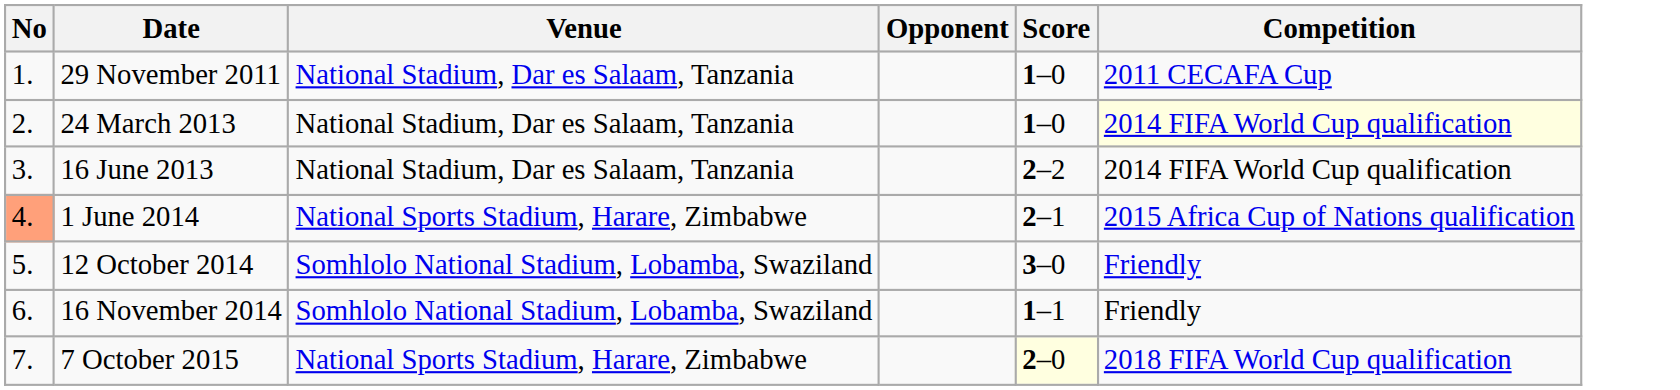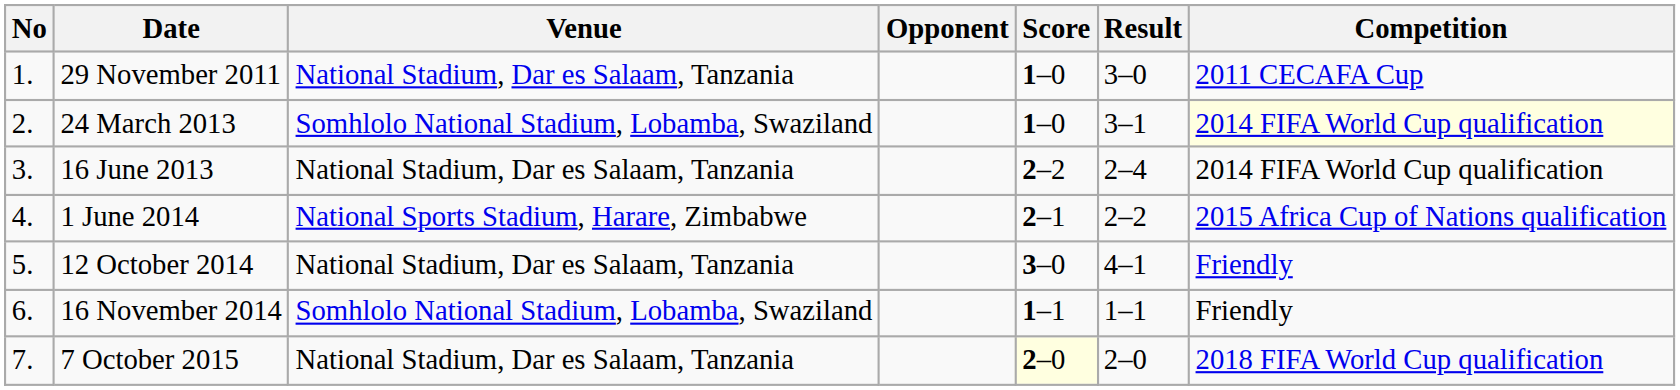 <table class="wikitable" style="font-size:85%;">
 <tr>
 <th>No</th>
 <th>Date</th>
 <th>Venue</th>
 <th>Opponent</th>
 <th>Score</th>
+<th>Result</th>
 <th>Competition</th>
 </tr>
 <tr>
 <td>1.</td>
 <td>29 November 2011</td>
 <td><a href='#'>National Stadium</a>, <a href='#'>Dar es Salaam</a>, Tanzania</td>
 <td></td>
 <td><strong>1</strong>–0</td>
+<td>3–0</td>
 <td><a href='#'>2011 CECAFA Cup</a></td>
 </tr>
 <tr>
 <td>2.</td>
 <td>24 March 2013</td>
-<td>National Stadium, Dar es Salaam, Tanzania</td>
+<td><a href='#'>Somhlolo National Stadium</a>, <a href='#'>Lobamba</a>, Swaziland</td>
 <td></td>
 <td><strong>1</strong>–0</td>
+<td>3–1</td>
 <td style="background: lightyellow;"><a href='#'>2014 FIFA World Cup qualification</a></td>
 </tr>
 <tr>
 <td>3.</td>
 <td>16 June 2013</td>
 <td>National Stadium, Dar es Salaam, Tanzania</td>
 <td></td>
 <td><strong>2</strong>–2</td>
+<td>2–4</td>
 <td>2014 FIFA World Cup qualification</td>
 </tr>
 <tr>
-<td style="background: lightsalmon;">4.</td>
+<td>4.</td>
 <td>1 June 2014</td>
 <td><a href='#'>National Sports Stadium</a>, <a href='#'>Harare</a>, Zimbabwe</td>
 <td></td>
 <td><strong>2</strong>–1</td>
+<td>2–2</td>
 <td><a href='#'>2015 Africa Cup of Nations qualification</a></td>
 </tr>
 <tr>
 <td>5.</td>
 <td>12 October 2014</td>
-<td><a href='#'>Somhlolo National Stadium</a>, <a href='#'>Lobamba</a>, Swaziland</td>
+<td>National Stadium, Dar es Salaam, Tanzania</td>
 <td></td>
 <td><strong>3</strong>–0</td>
+<td>4–1</td>
 <td><a href='#'>Friendly</a></td>
 </tr>
 <tr>
 <td>6.</td>
 <td>16 November 2014</td>
 <td><a href='#'>Somhlolo National Stadium</a>, <a href='#'>Lobamba</a>, Swaziland</td>
 <td></td>
 <td><strong>1</strong>–1</td>
+<td>1–1</td>
 <td>Friendly</td>
 </tr>
 <tr>
 <td>7.</td>
 <td>7 October 2015</td>
-<td><a href='#'>National Sports Stadium</a>, <a href='#'>Harare</a>, Zimbabwe</td>
+<td>National Stadium, Dar es Salaam, Tanzania</td>
 <td></td>
 <td style="background: lightyellow;"><strong>2</strong>–0</td>
+<td>2–0</td>
 <td><a href='#'>2018 FIFA World Cup qualification</a></td>
 </tr>
 </table>
